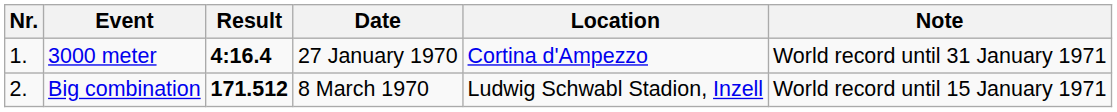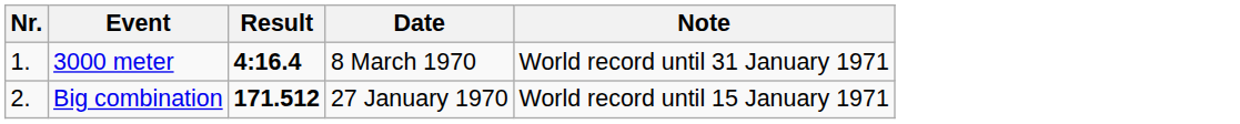 <table class="wikitable">
 <tr>
 <th>Nr.</th>
 <th>Event</th>
 <th>Result</th>
 <th>Date</th>
-<th>Location</th>
 <th>Note</th>
 </tr>
 <tr>
 <td>1.</td>
 <td><a href='#'>3000 meter</a></td>
 <td><strong>4:16.4</strong></td>
-<td>27 January 1970</td>
-<td><a href='#'>Cortina d'Ampezzo</a></td>
+<td>8 March 1970</td>
 <td>World record until 31 January 1971</td>
 </tr>
 <tr>
 <td>2.</td>
 <td><a href='#'>Big combination</a></td>
 <td><strong>171.512</strong></td>
-<td>8 March 1970</td>
-<td>Ludwig Schwabl Stadion, <a href='#'>Inzell</a></td>
+<td>27 January 1970</td>
 <td>World record until 15 January 1971</td>
 </tr>
 </table>
